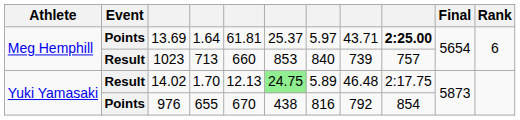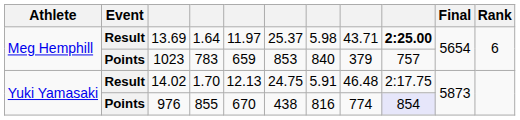 <table class="wikitable" style="font-size:90%">
 <tr>
 <th>Athlete</th>
 <th>Event</th>
 <th></th>
 <th></th>
 <th></th>
 <th></th>
 <th></th>
 <th></th>
 <th></th>
 <th>Final</th>
 <th>Rank</th>
 </tr>
 <tr style="text-align:center">
 <td rowspan=2 style="text-align:left"><a href='#'>Meg Hemphill</a></td>
-<th style="font-size:95%">Points</th>
+<th style="font-size:95%">Result</th>
 <td>13.69</td>
 <td>1.64</td>
-<td>61.81</td>
+<td>11.97</td>
 <td>25.37</td>
-<td>5.97</td>
+<td>5.98</td>
 <td>43.71</td>
 <td><strong>2:25.00</strong></td>
 <td rowspan=2>5654</td>
 <td rowspan=2>6</td>
 </tr>
 <tr style="text-align:center">
-<th style="font-size:95%">Result</th>
+<th style="font-size:95%">Points</th>
 <td>1023</td>
-<td>713</td>
-<td>660</td>
+<td>783</td>
+<td>659</td>
 <td>853</td>
 <td>840</td>
-<td>739</td>
+<td>379</td>
 <td>757</td>
 </tr>
 <tr style="text-align:center">
 <td rowspan=2 style="text-align:left"><a href='#'>Yuki Yamasaki</a></td>
 <th style="font-size:95%">Result</th>
 <td>14.02</td>
 <td>1.70</td>
 <td>12.13</td>
-<td style="background: lightgreen;">24.75</td>
-<td>5.89</td>
+<td>24.75</td>
+<td>5.91</td>
 <td>46.48</td>
 <td>2:17.75</td>
 <td rowspan=2>5873</td>
 <td rowspan=2></td>
 </tr>
 <tr style="text-align:center">
 <th style="font-size:95%">Points</th>
 <td>976</td>
-<td>655</td>
+<td>855</td>
 <td>670</td>
 <td>438</td>
 <td>816</td>
-<td>792</td>
-<td>854</td>
+<td>774</td>
+<td style="background: lavender;">854</td>
 </tr>
 </table>
